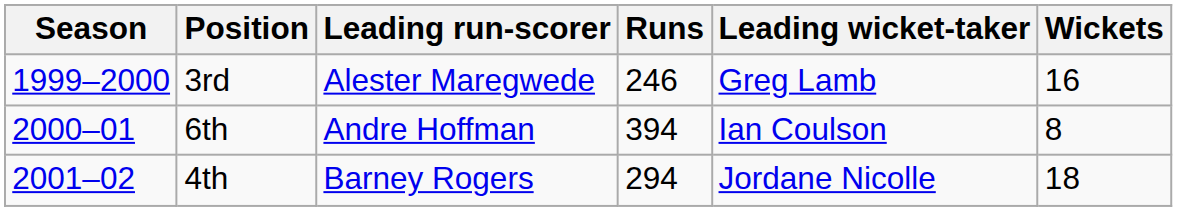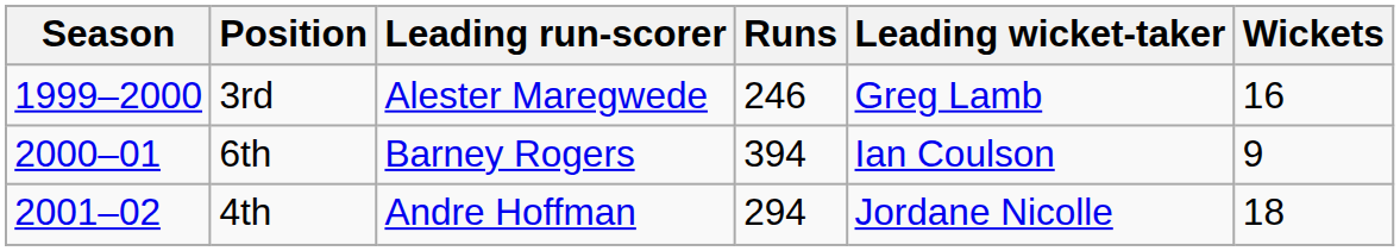 <table class="wikitable sortable">
 <tr>
 <th>Season</th>
 <th>Position</th>
 <th>Leading run-scorer</th>
 <th>Runs</th>
 <th>Leading wicket-taker</th>
 <th>Wickets</th>
 </tr>
 <tr>
 <td><a href='#'>1999–2000</a></td>
 <td>3rd</td>
 <td><a href='#'>Alester Maregwede</a></td>
 <td>246</td>
 <td><a href='#'>Greg Lamb</a></td>
 <td>16</td>
 </tr>
 <tr>
 <td><a href='#'>2000–01</a></td>
 <td>6th</td>
-<td><a href='#'>Andre Hoffman</a></td>
+<td><a href='#'>Barney Rogers</a></td>
 <td>394</td>
 <td><a href='#'>Ian Coulson</a></td>
-<td>8</td>
+<td>9</td>
 </tr>
 <tr>
 <td><a href='#'>2001–02</a></td>
 <td>4th</td>
-<td><a href='#'>Barney Rogers</a></td>
+<td><a href='#'>Andre Hoffman</a></td>
 <td>294</td>
 <td><a href='#'>Jordane Nicolle</a></td>
 <td>18</td>
 </tr>
 </table>
